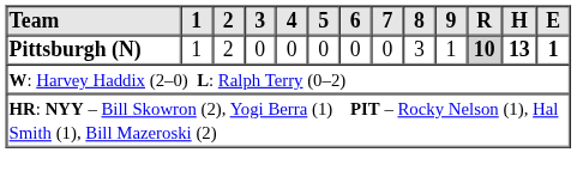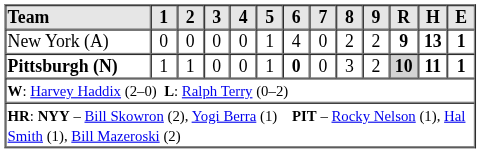 <table border="1" cellspacing="0"  style="width:425px; margin-left:3em;">
 <tr style="text-align:center; background:#e6e6e6;">
 <th style="text-align:left; width:150px;">Team</th>
 <th width=25>1</th>
 <th width=25>2</th>
 <th width=25>3</th>
 <th width=25>4</th>
 <th width=25>5</th>
 <th width=25>6</th>
 <th width=25>7</th>
 <th width=25>8</th>
 <th width=25>9</th>
 <th width=25>R</th>
 <th width=25>H</th>
 <th width=25>E</th>
 </tr>
 <tr style="text-align:center;">
-<td align=left><strong>Pittsburgh (N)</strong></td>
-<td>1</td>
-<td>2</td>
+<td align=left>New York (A)</td>
 <td>0</td>
 <td>0</td>
 <td>0</td>
 <td>0</td>
+<td>1</td>
+<td>4</td>
+<td>0</td>
+<td>2</td>
+<td>2</td>
+<td><strong>9</strong></td>
+<td><strong>13</strong></td>
+<td><strong>1</strong></td>
+</tr>
+<tr style="text-align:center;">
+<td align=left><strong>Pittsburgh (N)</strong></td>
+<td>1</td>
+<td>1</td>
+<td>0</td>
+<td>0</td>
+<td>1</td>
+<td><strong>0</strong></td>
 <td>0</td>
 <td>3</td>
-<td>1</td>
+<td>2</td>
 <td style="background: lightgrey;"><strong>10</strong></td>
-<td><strong>13</strong></td>
+<td><strong>11</strong></td>
 <td><strong>1</strong></td>
 </tr>
 <tr style="text-align:left;">
 <td colspan=13><small><strong>W</strong>: <a href='#'>Harvey Haddix</a> (2–0)  <strong>L</strong>: <a href='#'>Ralph Terry</a> (0–2)</small></td>
 </tr>
 <tr style="text-align:left;">
 <td colspan=13><small><strong>HR</strong>: <strong>NYY</strong> – <a href='#'>Bill Skowron</a> (2), <a href='#'>Yogi Berra</a> (1)    <strong>PIT</strong> – <a href='#'>Rocky Nelson</a> (1), <a href='#'>Hal Smith</a> (1), <a href='#'>Bill Mazeroski</a> (2)</small></td>
 </tr>
 </table>
